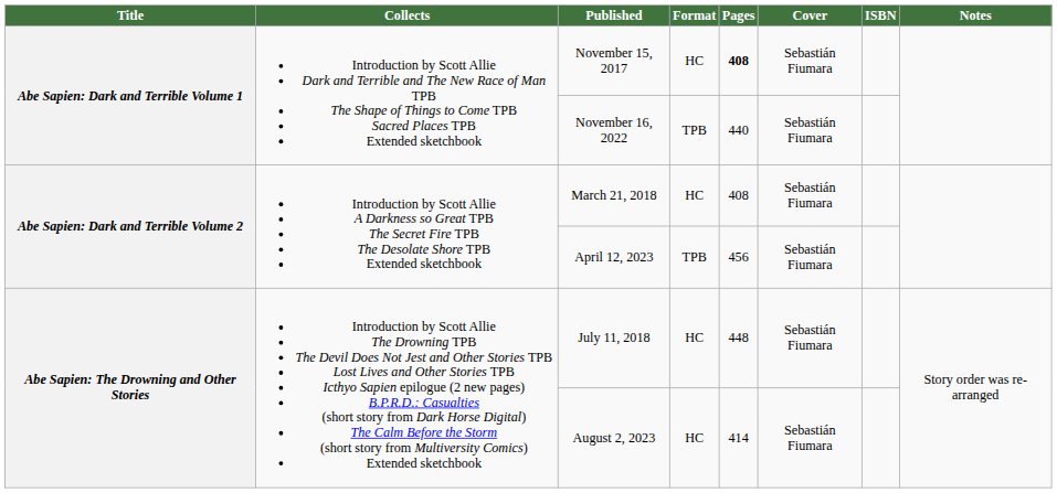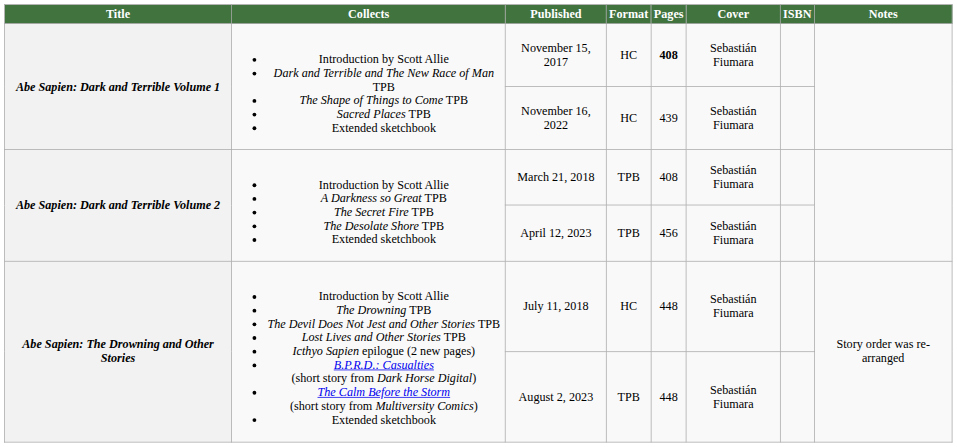 <table class="wikitable" style="text-align: center">
 <tr>
 <th style="background:#41733f; color:#fff;">Title</th>
 <th style="background:#41733f; color:#fff;">Collects</th>
 <th style="background:#41733f; color:#fff;">Published</th>
 <th style="background:#41733f; color:#fff;">Format</th>
 <th style="background:#41733f; color:#fff;">Pages</th>
 <th style="background:#41733f; color:#fff;">Cover</th>
 <th style="background:#41733f; color:#fff;">ISBN</th>
 <th style="background:#41733f; color:#fff;">Notes</th>
 </tr>
 <tr>
 <th rowspan=2><em>Abe Sapien: Dark and Terrible Volume 1</em></th>
 <td rowspan=2><br><ul><li>Introduction by Scott Allie</li><li><em>Dark and Terrible and The New Race of Man</em> TPB</li><li><em>The Shape of Things to Come</em> TPB</li><li><em>Sacred Places</em> TPB</li><li>Extended sketchbook</li></ul></td>
 <td>November 15, 2017</td>
 <td>HC</td>
 <td><strong>408</strong></td>
 <td>Sebastián Fiumara</td>
 <td></td>
 <td rowspan=2></td>
 </tr>
 <tr>
 <td>November 16, 2022</td>
-<td>TPB</td>
-<td>440</td>
+<td>HC</td>
+<td>439</td>
 <td>Sebastián Fiumara</td>
 <td></td>
 </tr>
 <tr>
 <th rowspan=2><em>Abe Sapien: Dark and Terrible Volume 2</em></th>
 <td rowspan=2><br><ul><li>Introduction by Scott Allie</li><li><em>A Darkness so Great</em> TPB</li><li><em>The Secret Fire</em> TPB</li><li><em>The Desolate Shore</em> TPB</li><li>Extended sketchbook</li></ul></td>
 <td>March 21, 2018</td>
-<td>HC</td>
+<td>TPB</td>
 <td>408</td>
 <td>Sebastián Fiumara</td>
 <td></td>
 <td rowspan=2></td>
 </tr>
 <tr>
 <td>April 12, 2023</td>
 <td>TPB</td>
 <td>456</td>
 <td>Sebastián Fiumara</td>
 <td></td>
 </tr>
 <tr id="Abe_Sapien_The_Drowning_and_Other_Stories_Omnibus">
 <th rowspan=2><em>Abe Sapien: The Drowning and Other Stories</em></th>
 <td rowspan=2><br><ul><li>Introduction by Scott Allie</li><li><em>The Drowning</em> TPB</li><li><em>The Devil Does Not Jest and Other Stories</em> TPB</li><li><em>Lost Lives and Other Stories</em> TPB</li><li><em>Icthyo Sapien</em> epilogue (2 new pages)</li><li><a href='#'><em>B.P.R.D.: Casualties</em></a><br>(short story from <em>Dark Horse Digital</em>)</li><li><a href='#'><em>The Calm Before the Storm</em></a><br>(short story from <em>Multiversity Comics</em>)</li><li>Extended sketchbook</li></ul></td>
 <td>July 11, 2018</td>
 <td>HC</td>
 <td>448</td>
 <td>Sebastián Fiumara</td>
 <td></td>
 <td rowspan=2>Story order was re-arranged</td>
 </tr>
 <tr>
 <td>August 2, 2023</td>
-<td>HC</td>
-<td>414</td>
+<td>TPB</td>
+<td>448</td>
 <td>Sebastián Fiumara</td>
 <td></td>
 </tr>
 </table>
